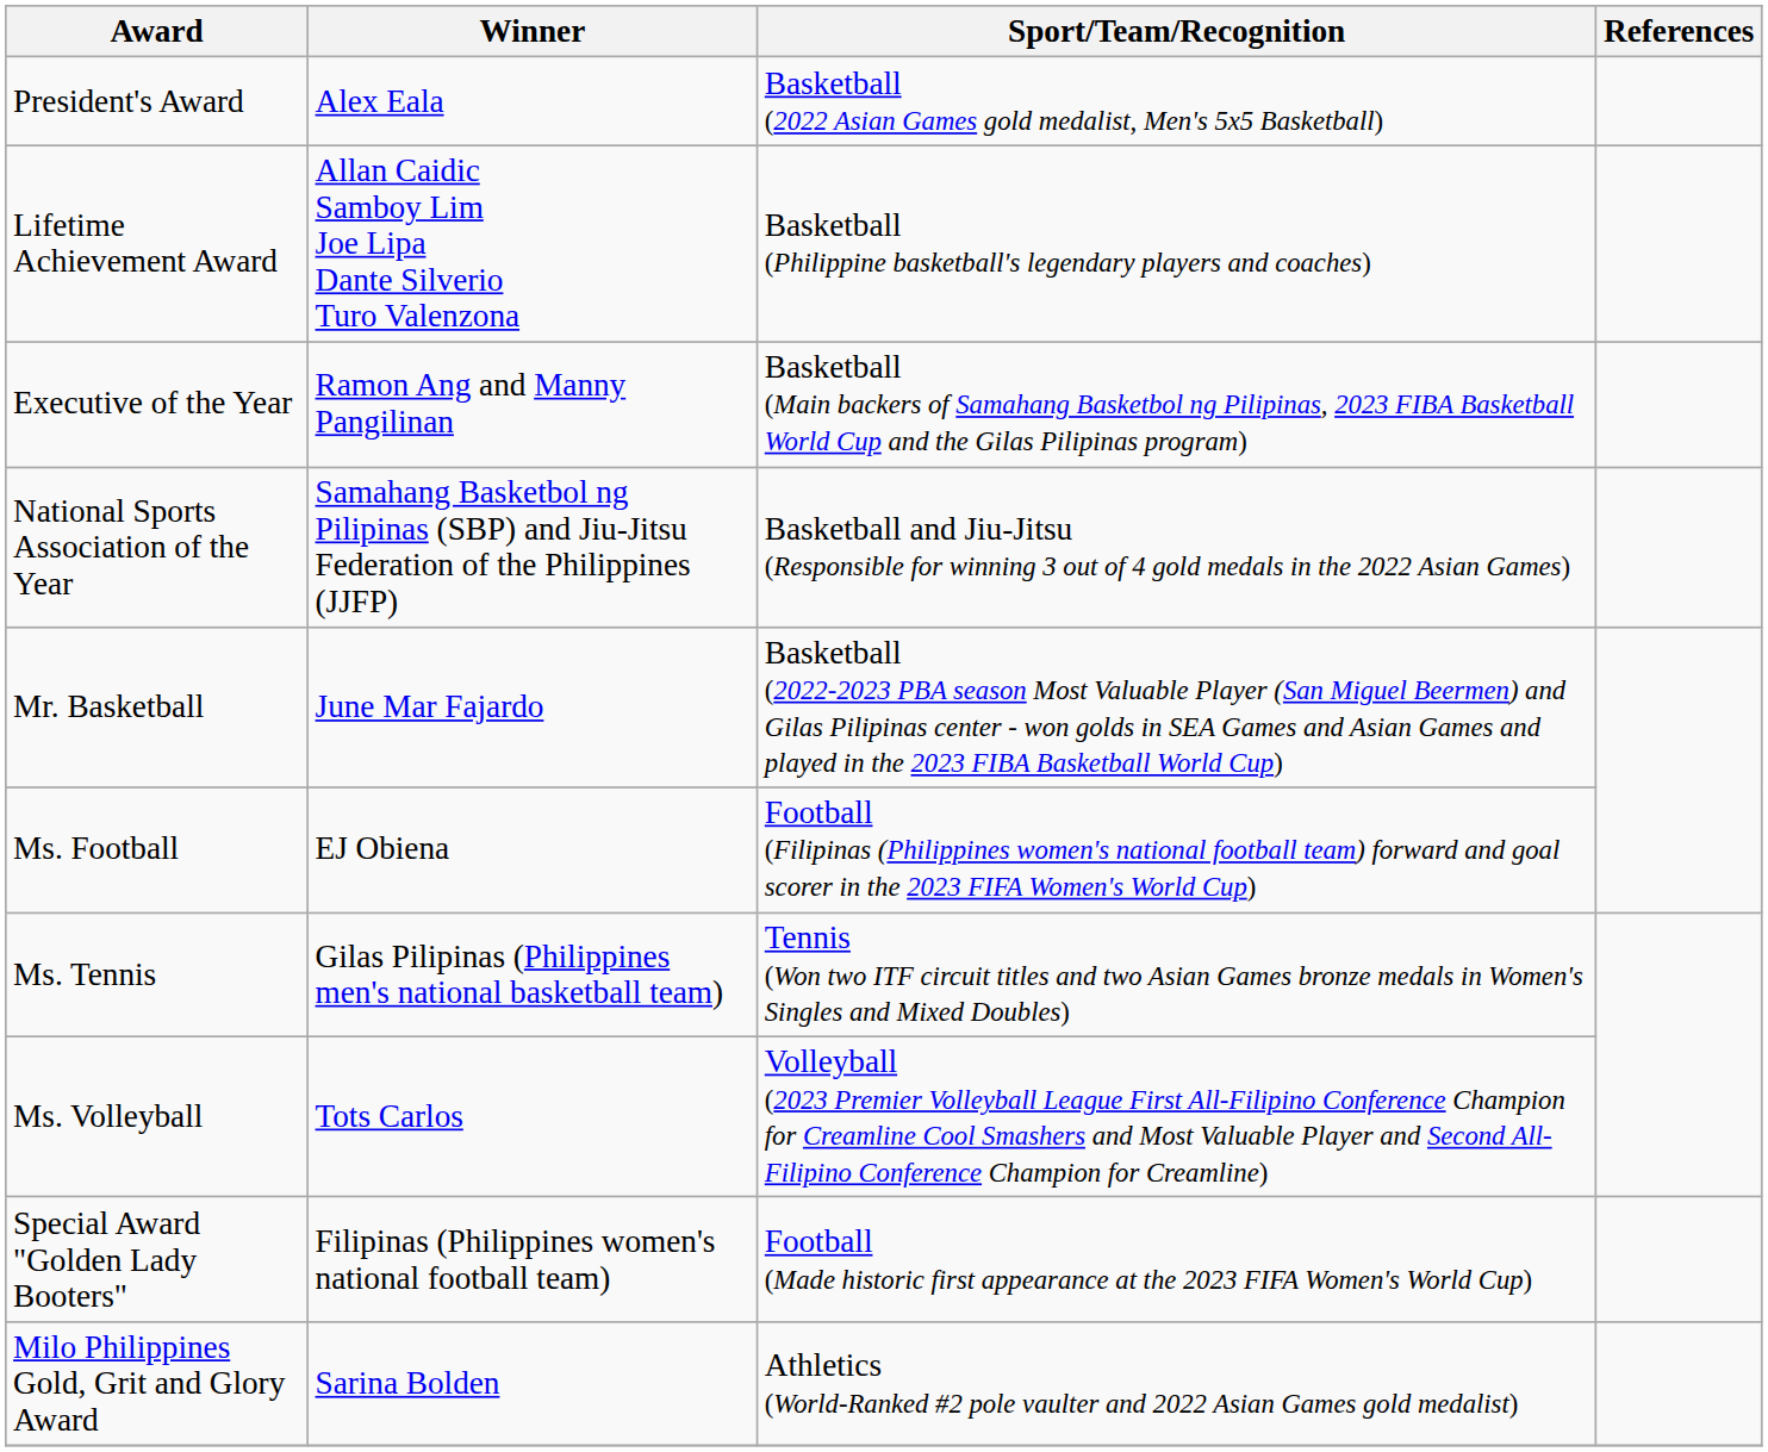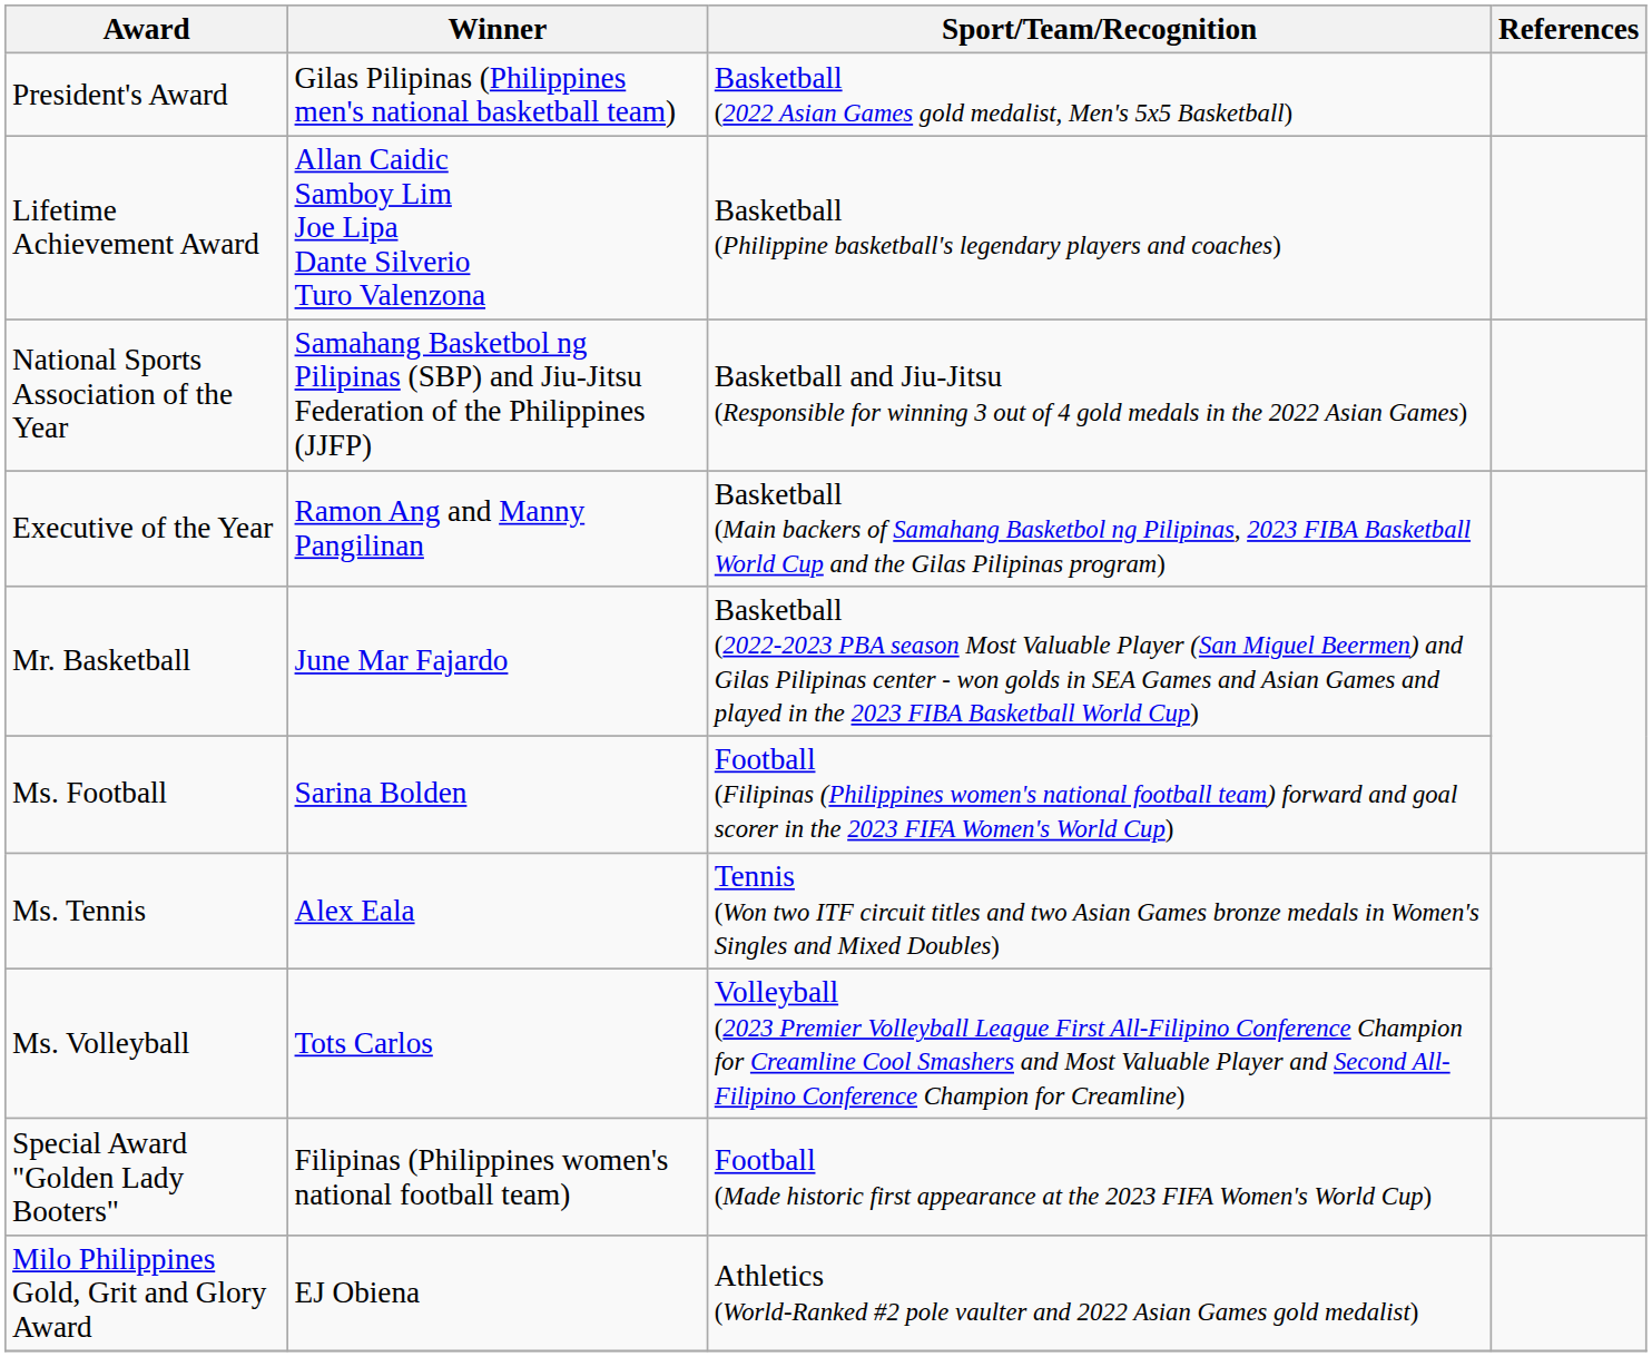 <table class="wikitable">
 <tr>
 <th>Award</th>
 <th>Winner</th>
 <th>Sport/Team/Recognition</th>
 <th>References</th>
 </tr>
 <tr>
 <td>President's Award</td>
-<td><a href='#'>Alex Eala</a></td>
+<td>Gilas Pilipinas (<a href='#'>Philippines men's national basketball team</a>)</td>
 <td><a href='#'>Basketball</a> <br> <small>(<em><a href='#'>2022 Asian Games</a> gold medalist, Men's 5x5 Basketball</em>)</small></td>
 <td></td>
 </tr>
 <tr>
 <td>Lifetime Achievement Award</td>
 <td><a href='#'>Allan Caidic</a><br><a href='#'>Samboy Lim</a><br><a href='#'>Joe Lipa</a><br><a href='#'>Dante Silverio</a><br><a href='#'>Turo Valenzona</a></td>
 <td>Basketball<br> <small>(<em>Philippine basketball's legendary players and coaches</em>)</small></td>
 <td></td>
 </tr>
 <tr>
+<td>National Sports Association of the Year</td>
+<td><a href='#'>Samahang Basketbol ng Pilipinas</a> (SBP) and Jiu-Jitsu Federation of the Philippines (JJFP)</td>
+<td>Basketball and Jiu-Jitsu<br> <small>(<em>Responsible for winning 3 out of 4 gold medals in the 2022 Asian Games</em>)</small></td>
+<td></td>
+</tr>
+<tr>
 <td>Executive of the Year</td>
 <td><a href='#'>Ramon Ang</a> and <a href='#'>Manny Pangilinan</a></td>
 <td>Basketball <br> <small>(<em>Main backers of <a href='#'>Samahang Basketbol ng Pilipinas</a>, <a href='#'>2023 FIBA Basketball World Cup</a> and the Gilas Pilipinas program</em>)</small></td>
-<td></td>
-</tr>
-<tr>
-<td>National Sports Association of the Year</td>
-<td><a href='#'>Samahang Basketbol ng Pilipinas</a> (SBP) and Jiu-Jitsu Federation of the Philippines (JJFP)</td>
-<td>Basketball and Jiu-Jitsu<br> <small>(<em>Responsible for winning 3 out of 4 gold medals in the 2022 Asian Games</em>)</small></td>
 <td></td>
 </tr>
 <tr>
 <td>Mr. Basketball</td>
 <td><a href='#'>June Mar Fajardo</a></td>
 <td>Basketball <br> <small>(<em><a href='#'>2022-2023 PBA season</a> Most Valuable Player (<a href='#'>San Miguel Beermen</a>) and Gilas Pilipinas center - won golds in SEA Games and Asian Games and played in the <a href='#'>2023 FIBA Basketball World Cup</a></em>)</small></td>
 <td rowspan=2></td>
 </tr>
 <tr>
 <td>Ms. Football</td>
-<td>EJ Obiena</td>
+<td><a href='#'>Sarina Bolden</a></td>
 <td><a href='#'>Football</a> <br> <small>(<em>Filipinas (<a href='#'>Philippines women's national football team</a>) forward and goal scorer in the <a href='#'>2023 FIFA Women's World Cup</a></em>)</small></td>
 </tr>
 <tr>
 <td>Ms. Tennis</td>
-<td>Gilas Pilipinas (<a href='#'>Philippines men's national basketball team</a>)</td>
+<td><a href='#'>Alex Eala</a></td>
 <td><a href='#'>Tennis</a> <br> <small>(<em>Won two ITF circuit titles and two Asian Games bronze medals in Women's Singles and Mixed Doubles</em>)</small></td>
 <td rowspan=2></td>
 </tr>
 <tr>
 <td>Ms. Volleyball</td>
 <td><a href='#'>Tots Carlos</a></td>
 <td><a href='#'>Volleyball</a> <br> <small>(<em><a href='#'>2023 Premier Volleyball League First All-Filipino Conference</a> Champion for <a href='#'>Creamline Cool Smashers</a> and Most Valuable Player and <a href='#'>Second All-Filipino Conference</a> Champion for Creamline</em>)</small></td>
 </tr>
 <tr>
 <td>Special Award "Golden Lady Booters"</td>
 <td>Filipinas (Philippines women's national football team)</td>
 <td><a href='#'>Football</a> <br> <small>(<em>Made historic first appearance at the 2023 FIFA Women's World Cup</em>)</small></td>
 <td></td>
 </tr>
 <tr>
 <td><a href='#'>Milo Philippines</a> Gold, Grit and Glory Award</td>
-<td><a href='#'>Sarina Bolden</a></td>
+<td>EJ Obiena</td>
 <td>Athletics <br> <small>(<em>World-Ranked #2 pole vaulter and 2022 Asian Games gold medalist</em>)</small></td>
 <td></td>
 </tr>
 <tr>
 </tr>
 </table>
